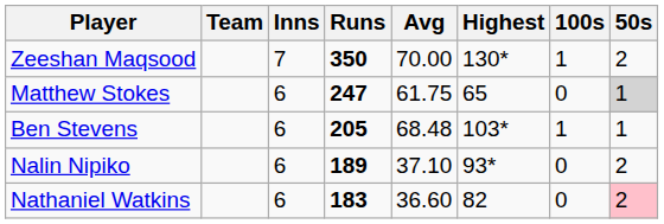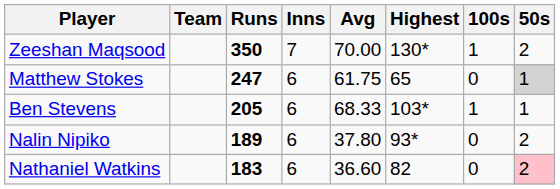 <table class="wikitable sortable">
 <tr>
 <th>Player</th>
 <th>Team</th>
+<th>Runs</th>
 <th>Inns</th>
-<th>Runs</th>
 <th>Avg</th>
 <th>Highest</th>
 <th>100s</th>
 <th>50s</th>
 </tr>
 <tr>
 <td><a href='#'>Zeeshan Maqsood</a></td>
 <td></td>
+<td><strong>350</strong></td>
 <td>7</td>
-<td><strong>350</strong></td>
 <td>70.00</td>
 <td>130*</td>
 <td>1</td>
 <td>2</td>
 </tr>
 <tr>
 <td><a href='#'>Matthew Stokes</a></td>
 <td></td>
+<td><strong>247</strong></td>
 <td>6</td>
-<td><strong>247</strong></td>
 <td>61.75</td>
 <td>65</td>
 <td>0</td>
 <td style="background: lightgrey;">1</td>
 </tr>
 <tr>
 <td><a href='#'>Ben Stevens</a></td>
 <td></td>
+<td><strong>205</strong></td>
 <td>6</td>
-<td><strong>205</strong></td>
-<td>68.48</td>
+<td>68.33</td>
 <td>103*</td>
 <td>1</td>
 <td>1</td>
 </tr>
 <tr>
 <td><a href='#'>Nalin Nipiko</a></td>
 <td></td>
+<td><strong>189</strong></td>
 <td>6</td>
-<td><strong>189</strong></td>
-<td>37.10</td>
+<td>37.80</td>
 <td>93*</td>
 <td>0</td>
 <td>2</td>
 </tr>
 <tr>
 <td><a href='#'>Nathaniel Watkins</a></td>
 <td></td>
+<td><strong>183</strong></td>
 <td>6</td>
-<td><strong>183</strong></td>
 <td>36.60</td>
 <td>82</td>
 <td>0</td>
 <td style="background: pink;">2</td>
 </tr>
 </table>
